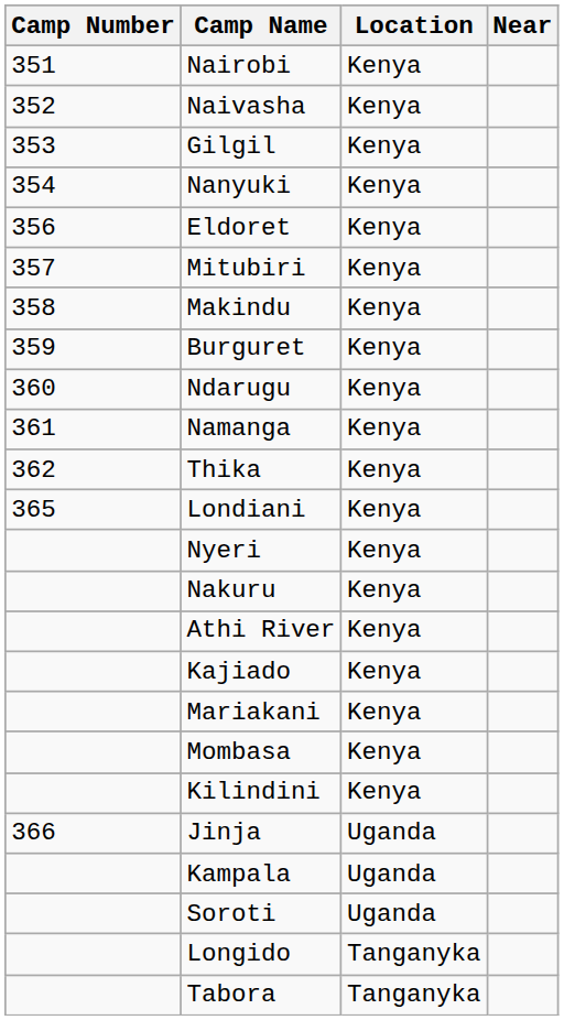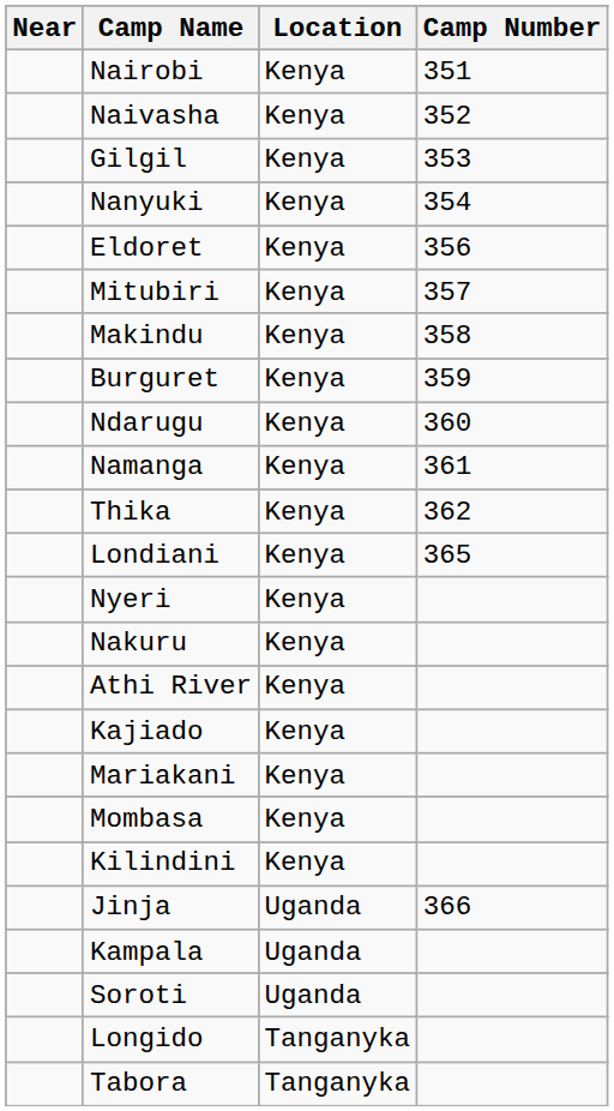 <table class="wikitable">
 <tr>
-<th>Camp Number</th>
+<th>Near</th>
 <th>Camp Name</th>
 <th>Location</th>
-<th>Near</th>
+<th>Camp Number</th>
 </tr>
 <tr>
-<td>351</td>
+<td></td>
 <td>Nairobi</td>
 <td>Kenya</td>
-<td></td>
+<td>351</td>
 </tr>
 <tr>
-<td>352</td>
+<td></td>
 <td>Naivasha</td>
 <td>Kenya</td>
-<td></td>
+<td>352</td>
 </tr>
 <tr>
-<td>353</td>
+<td></td>
 <td>Gilgil</td>
 <td>Kenya</td>
-<td></td>
+<td>353</td>
 </tr>
 <tr>
-<td>354</td>
+<td></td>
 <td>Nanyuki</td>
 <td>Kenya</td>
-<td></td>
+<td>354</td>
 </tr>
 <tr>
-<td>356</td>
+<td></td>
 <td>Eldoret</td>
 <td>Kenya</td>
-<td></td>
+<td>356</td>
 </tr>
 <tr>
-<td>357</td>
+<td></td>
 <td>Mitubiri</td>
 <td>Kenya</td>
-<td></td>
+<td>357</td>
 </tr>
 <tr>
-<td>358</td>
+<td></td>
 <td>Makindu</td>
 <td>Kenya</td>
-<td></td>
+<td>358</td>
 </tr>
 <tr>
-<td>359</td>
+<td></td>
 <td>Burguret</td>
 <td>Kenya</td>
-<td></td>
+<td>359</td>
 </tr>
 <tr>
-<td>360</td>
+<td></td>
 <td>Ndarugu</td>
 <td>Kenya</td>
-<td></td>
+<td>360</td>
 </tr>
 <tr>
-<td>361</td>
+<td></td>
 <td>Namanga</td>
 <td>Kenya</td>
-<td></td>
+<td>361</td>
 </tr>
 <tr>
-<td>362</td>
+<td></td>
 <td>Thika</td>
 <td>Kenya</td>
-<td></td>
+<td>362</td>
 </tr>
 <tr>
-<td>365</td>
+<td></td>
 <td>Londiani</td>
 <td>Kenya</td>
-<td></td>
+<td>365</td>
 </tr>
 <tr>
 <td></td>
 <td>Nyeri</td>
 <td>Kenya</td>
 <td></td>
 </tr>
 <tr>
 <td></td>
 <td>Nakuru</td>
 <td>Kenya</td>
 <td></td>
 </tr>
 <tr>
 <td></td>
 <td>Athi River</td>
 <td>Kenya</td>
 <td></td>
 </tr>
 <tr>
 <td></td>
 <td>Kajiado</td>
 <td>Kenya</td>
 <td></td>
 </tr>
 <tr>
 <td></td>
 <td>Mariakani</td>
 <td>Kenya</td>
 <td></td>
 </tr>
 <tr>
 <td></td>
 <td>Mombasa</td>
 <td>Kenya</td>
 <td></td>
 </tr>
 <tr>
 <td></td>
 <td>Kilindini</td>
 <td>Kenya</td>
 <td></td>
 </tr>
 <tr>
-<td>366</td>
+<td></td>
 <td>Jinja</td>
 <td>Uganda</td>
-<td></td>
+<td>366</td>
 </tr>
 <tr>
 <td></td>
 <td>Kampala</td>
 <td>Uganda</td>
 <td></td>
 </tr>
 <tr>
 <td></td>
 <td>Soroti</td>
 <td>Uganda</td>
 <td></td>
 </tr>
 <tr>
 <td></td>
 <td>Longido</td>
 <td>Tanganyka</td>
 <td></td>
 </tr>
 <tr>
 <td></td>
 <td>Tabora</td>
 <td>Tanganyka</td>
 <td></td>
 </tr>
 </table>
